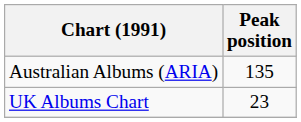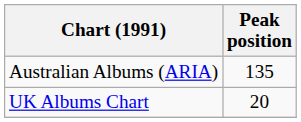 <table class="wikitable">
 <tr>
 <th scope="col">Chart (1991)</th>
 <th scope="col">Peak<br>position</th>
 </tr>
 <tr>
 <td>Australian Albums (<a href='#'>ARIA</a>)</td>
 <td style="text-align:center;">135</td>
 </tr>
 <tr>
 <td><a href='#'>UK Albums Chart</a></td>
-<td style="text-align:center;">23</td>
+<td style="text-align:center;">20</td>
 </tr>
 <tr>
 </tr>
 </table>
